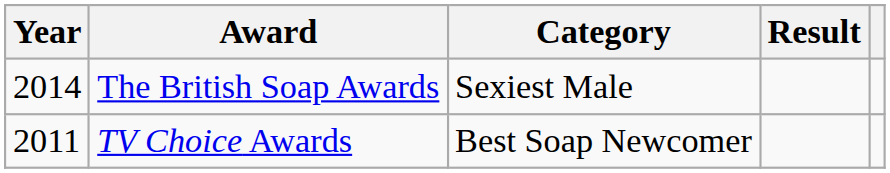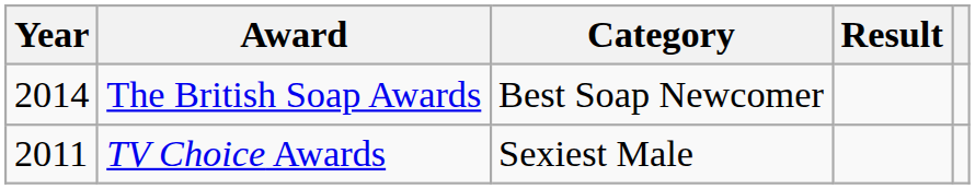 <table class="wikitable sortable">
 <tr>
 <th>Year</th>
 <th>Award</th>
 <th>Category</th>
 <th>Result</th>
 <th scope=col class=unsortable></th>
 </tr>
 <tr>
 <td>2014</td>
 <td><a href='#'>The British Soap Awards</a></td>
-<td>Sexiest Male</td>
+<td>Best Soap Newcomer</td>
 <td></td>
 <td align="center"></td>
 </tr>
 <tr>
 <td>2011</td>
 <td><a href='#'><em>TV Choice</em> Awards</a></td>
-<td>Best Soap Newcomer</td>
+<td>Sexiest Male</td>
 <td></td>
 <td align="center"></td>
 </tr>
 </table>
